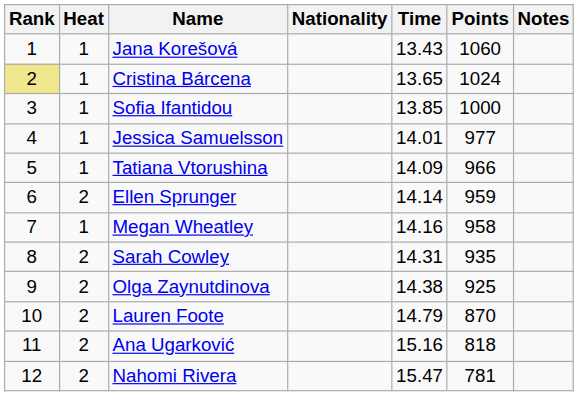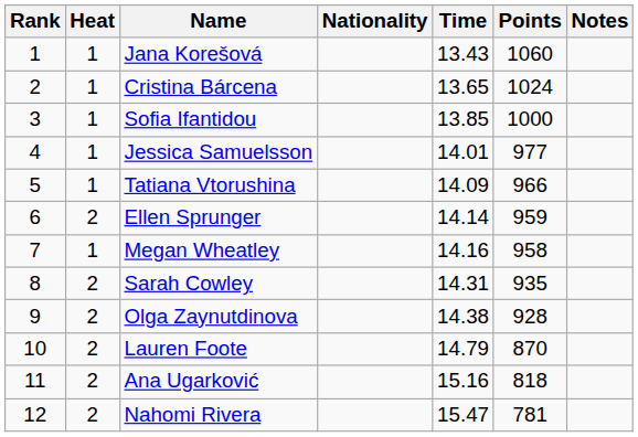 <table class="wikitable sortable" style="text-align:center">
 <tr>
 <th>Rank</th>
 <th>Heat</th>
 <th>Name</th>
 <th>Nationality</th>
 <th>Time</th>
 <th>Points</th>
 <th>Notes</th>
 </tr>
 <tr>
 <td>1</td>
 <td>1</td>
 <td align="left"><a href='#'>Jana Korešová</a></td>
 <td align=left></td>
 <td>13.43</td>
 <td>1060</td>
 <td></td>
 </tr>
 <tr>
-<td style="background: khaki;">2</td>
+<td>2</td>
 <td>1</td>
 <td align="left"><a href='#'>Cristina Bárcena</a></td>
 <td align=left></td>
 <td>13.65</td>
 <td>1024</td>
 <td></td>
 </tr>
 <tr>
 <td>3</td>
 <td>1</td>
 <td align="left"><a href='#'>Sofia Ifantidou</a></td>
 <td align=left></td>
 <td>13.85</td>
 <td>1000</td>
 <td></td>
 </tr>
 <tr>
 <td>4</td>
 <td>1</td>
 <td align="left"><a href='#'>Jessica Samuelsson</a></td>
 <td align=left></td>
 <td>14.01</td>
 <td>977</td>
 <td></td>
 </tr>
 <tr>
 <td>5</td>
 <td>1</td>
 <td align="left"><a href='#'>Tatiana Vtorushina</a></td>
 <td align=left></td>
 <td>14.09</td>
 <td>966</td>
 <td></td>
 </tr>
 <tr>
 <td>6</td>
 <td>2</td>
 <td align="left"><a href='#'>Ellen Sprunger</a></td>
 <td align=left></td>
 <td>14.14</td>
 <td>959</td>
 <td></td>
 </tr>
 <tr>
 <td>7</td>
 <td>1</td>
 <td align="left"><a href='#'>Megan Wheatley</a></td>
 <td align=left></td>
 <td>14.16</td>
 <td>958</td>
 <td></td>
 </tr>
 <tr>
 <td>8</td>
 <td>2</td>
 <td align="left"><a href='#'>Sarah Cowley</a></td>
 <td align=left></td>
 <td>14.31</td>
 <td>935</td>
 <td></td>
 </tr>
 <tr>
 <td>9</td>
 <td>2</td>
 <td align="left"><a href='#'>Olga Zaynutdinova</a></td>
 <td align=left></td>
 <td>14.38</td>
-<td>925</td>
+<td>928</td>
 <td></td>
 </tr>
 <tr>
 <td>10</td>
 <td>2</td>
 <td align="left"><a href='#'>Lauren Foote</a></td>
 <td align=left></td>
 <td>14.79</td>
 <td>870</td>
 <td></td>
 </tr>
 <tr>
 <td>11</td>
 <td>2</td>
 <td align="left"><a href='#'>Ana Ugarković</a></td>
 <td align=left></td>
 <td>15.16</td>
 <td>818</td>
 <td></td>
 </tr>
 <tr>
 <td>12</td>
 <td>2</td>
 <td align="left"><a href='#'>Nahomi Rivera</a></td>
 <td align=left></td>
 <td>15.47</td>
 <td>781</td>
 <td></td>
 </tr>
 </table>
